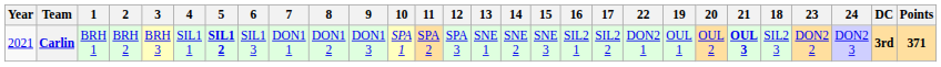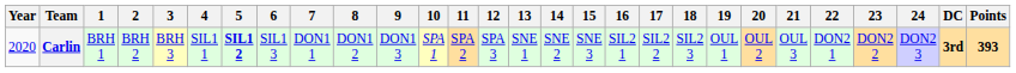 <table class="wikitable" style="text-align:center; font-size:85%">
 <tr>
 <th>Year</th>
 <th>Team</th>
 <th>1</th>
 <th>2</th>
 <th>3</th>
 <th>4</th>
 <th>5</th>
 <th>6</th>
 <th>7</th>
 <th>8</th>
 <th>9</th>
 <th>10</th>
 <th>11</th>
 <th>12</th>
 <th>13</th>
 <th>14</th>
 <th>15</th>
 <th>16</th>
 <th>17</th>
-<th>22</th>
+<th>18</th>
 <th>19</th>
 <th>20</th>
 <th>21</th>
-<th>18</th>
+<th>22</th>
 <th>23</th>
 <th>24</th>
 <th>DC</th>
 <th>Points</th>
 </tr>
 <tr>
-<td><a href='#'>2021</a></td>
+<td><a href='#'>2020</a></td>
 <th nowrap><a href='#'>Carlin</a></th>
 <td style="background:#DFFFDF"><a href='#'>BRH<br>1</a><br></td>
 <td style="background:#DFFFDF"><a href='#'>BRH<br>2</a><br></td>
 <td style="background:#FFFFBF"><a href='#'>BRH<br>3</a><br></td>
 <td style="background:#DFFFDF"><a href='#'>SIL1<br>1</a><br></td>
 <td style="background:#DFFFDF"><strong><a href='#'>SIL1<br>2</a><br></strong></td>
 <td style="background:#DFFFDF"><a href='#'>SIL1<br>3</a><br></td>
 <td style="background:#DFFFDF"><a href='#'>DON1<br>1</a><br></td>
 <td style="background:#DFFFDF"><a href='#'>DON1<br>2</a><br></td>
 <td style="background:#DFFFDF"><a href='#'>DON1<br>3</a><br></td>
 <td style="background:#FFFFBF"><em><a href='#'>SPA<br>1</a></em><br></td>
 <td style="background:#FFDF9F"><a href='#'>SPA<br>2</a><br></td>
 <td style="background:#DFFFDF"><a href='#'>SPA<br>3</a><br></td>
 <td style="background:#DFFFDF"><a href='#'>SNE<br>1</a><br></td>
 <td style="background:#DFFFDF"><a href='#'>SNE<br>2</a><br></td>
 <td style="background:#DFFFDF"><a href='#'>SNE<br>3</a><br></td>
 <td style="background:#DFFFDF"><a href='#'>SIL2<br>1</a><br></td>
 <td style="background:#DFFFDF"><a href='#'>SIL2<br>2</a><br></td>
-<td style="background:#DFFFDF"><a href='#'>DON2<br>1</a><br></td>
+<td style="background:#DFFFDF"><a href='#'>SIL2<br>3</a><br></td>
 <td style="background:#DFFFDF"><a href='#'>OUL<br>1</a><br></td>
 <td style="background:#FFDF9F"><a href='#'>OUL<br>2</a><br></td>
-<td style="background:#DFFFDF"><strong><a href='#'>OUL<br>3</a><br></strong></td>
-<td style="background:#DFFFDF"><a href='#'>SIL2<br>3</a><br></td>
+<td style="background:#DFFFDF"><a href='#'>OUL<br>3</a><br></td>
+<td style="background:#DFFFDF"><a href='#'>DON2<br>1</a><br></td>
 <td style="background:#FFDF9F"><a href='#'>DON2<br>2</a><br></td>
 <td style="background:#CFCFFF"><a href='#'>DON2<br>3</a><br></td>
 <th style="background:#FFDF9F">3rd</th>
-<th style="background:#FFDF9F">371</th>
+<th style="background:#FFDF9F">393</th>
 </tr>
 </table>
